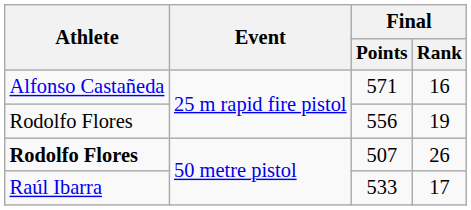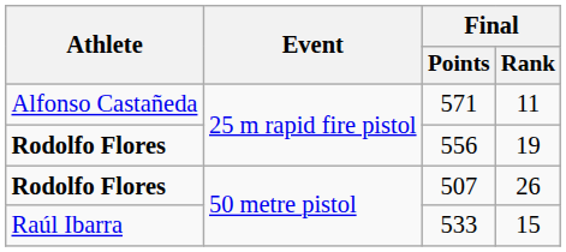 <table class="wikitable" style="font-size:90%;">
 <tr>
 <th rowspan=2>Athlete</th>
 <th rowspan=2>Event</th>
 <th colspan=2>Final</th>
 </tr>
 <tr style="font-size:95%">
 <th>Points</th>
 <th>Rank</th>
 </tr>
 <tr align=center>
 <td align=left><a href='#'>Alfonso Castañeda</a></td>
 <td align=left rowspan=2><a href='#'>25 m rapid fire pistol</a></td>
 <td>571</td>
-<td>16</td>
+<td>11</td>
 </tr>
 <tr align=center>
-<td align=left>Rodolfo Flores</td>
+<td align=left><strong>Rodolfo Flores</strong></td>
 <td>556</td>
 <td>19</td>
 </tr>
 <tr align=center>
 <td align=left><strong>Rodolfo Flores</strong></td>
 <td align=left rowspan=2><a href='#'>50 metre pistol</a></td>
 <td>507</td>
 <td>26</td>
 </tr>
 <tr align=center>
 <td align=left><a href='#'>Raúl Ibarra</a></td>
 <td>533</td>
-<td>17</td>
+<td>15</td>
 </tr>
 </table>
